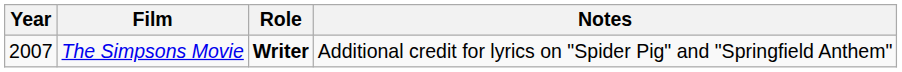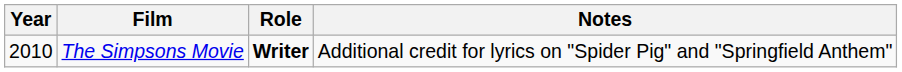 <table class="wikitable sortable">
 <tr>
 <th>Year</th>
 <th>Film</th>
 <th>Role</th>
 <th>Notes</th>
 </tr>
 <tr>
-<td>2007</td>
+<td>2010</td>
 <td><em><a href='#'>The Simpsons Movie</a></em></td>
 <td><strong>Writer</strong></td>
 <td>Additional credit for lyrics on "Spider Pig" and "Springfield Anthem"</td>
 </tr>
 </table>
